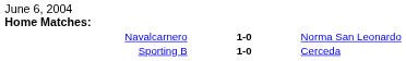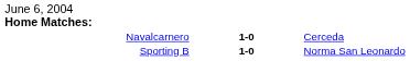 <table width=100% cellspacing=1>
 <tr>
 <th width=20%></th>
 <th width=12%></th>
 <th width=20%></th>
 <th></th>
 </tr>
 <tr>
 <td>June 6, 2004<br><strong>Home Matches:</strong></td>
 </tr>
 <tr style=font-size:90%>
 <td align=right><a href='#'>Navalcarnero</a></td>
 <td align=center><strong>1-0</strong></td>
-<td><a href='#'>Norma San Leonardo</a></td>
+<td><a href='#'>Cerceda</a></td>
 </tr>
 <tr style=font-size:90%>
 <td align=right><a href='#'>Sporting B</a></td>
 <td align=center><strong>1-0</strong></td>
-<td><a href='#'>Cerceda</a></td>
+<td><a href='#'>Norma San Leonardo</a></td>
 </tr>
 </table>
